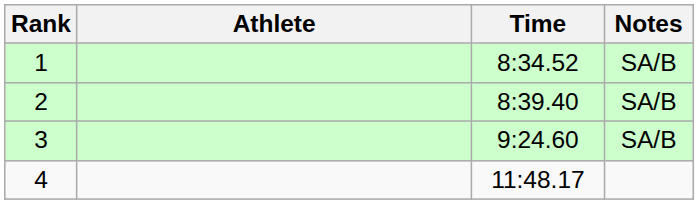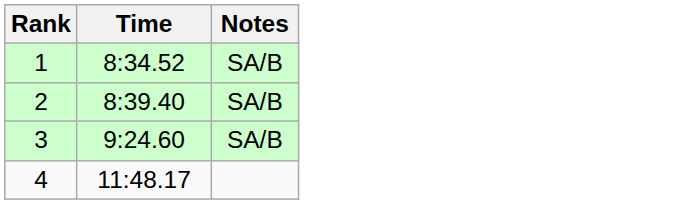 <table class=wikitable style="text-align:center">
 <tr>
 <th width=40>Rank</th>
-<th width=250>Athlete</th>
 <th width=80>Time</th>
 <th width=50>Notes</th>
 </tr>
 <tr bgcolor="ccffcc">
 <td>1</td>
-<td align="left"></td>
 <td>8:34.52</td>
 <td>SA/B</td>
 </tr>
 <tr bgcolor="ccffcc">
 <td>2</td>
-<td align="left"></td>
 <td>8:39.40</td>
 <td>SA/B</td>
 </tr>
 <tr bgcolor="ccffcc">
 <td>3</td>
-<td align="left"></td>
 <td>9:24.60</td>
 <td>SA/B</td>
 </tr>
 <tr>
 <td>4</td>
-<td align="left"></td>
 <td>11:48.17</td>
 <td></td>
 </tr>
 </table>
